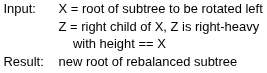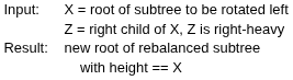 <table>
 <tr>
 <td style="width:4em;">Input:</td>
 <td>X = root of subtree to be rotated left</td>
 </tr>
 <tr>
 <td></td>
 <td>Z = right child of X, Z is right-heavy</td>
 </tr>
 <tr>
+<td>Result:</td>
+<td>new root of rebalanced subtree</td>
+</tr>
+<tr>
 <td></td>
 <td>    with height == X</td>
 </tr>
-<tr>
-<td>Result:</td>
-<td>new root of rebalanced subtree</td>
-</tr>
 </table>
